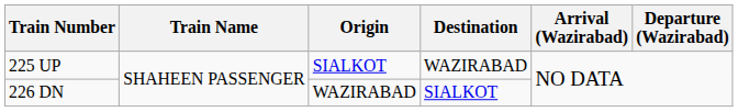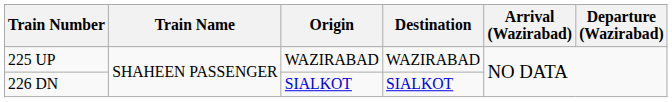 <table class="wikitable sortable">
 <tr>
 <th>Train Number</th>
 <th>Train Name</th>
 <th>Origin</th>
 <th>Destination</th>
 <th>Arrival<br>(Wazirabad)</th>
 <th>Departure<br>(Wazirabad)</th>
 </tr>
 <tr>
 <td>225 UP</td>
 <td rowspan="2">SHAHEEN PASSENGER</td>
-<td><a href='#'>SIALKOT</a></td>
+<td>WAZIRABAD</td>
 <td>WAZIRABAD</td>
 <td colspan="2" rowspan="2"><big>NO DATA</big></td>
 </tr>
 <tr>
 <td>226 DN</td>
-<td>WAZIRABAD</td>
+<td><a href='#'>SIALKOT</a></td>
 <td><a href='#'>SIALKOT</a></td>
 </tr>
 </table>
